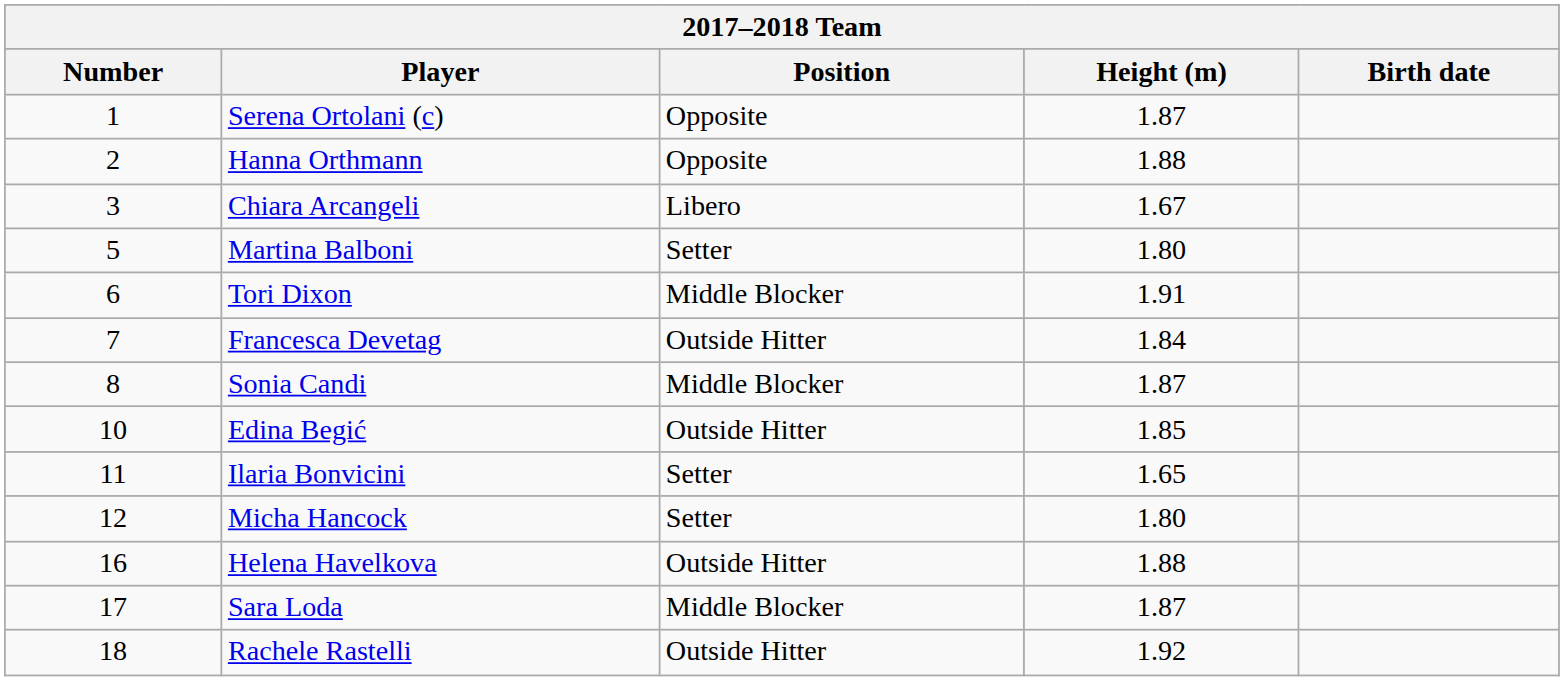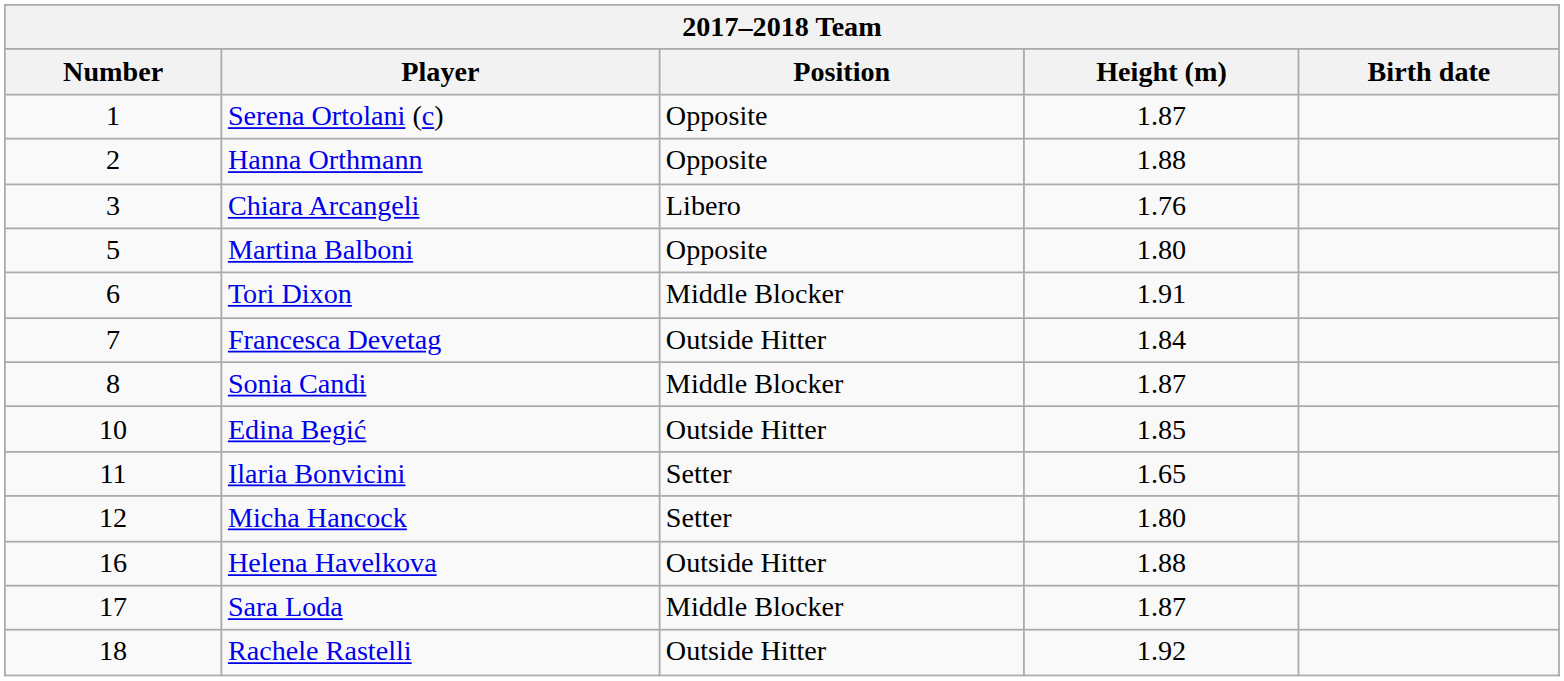 <table class="wikitable collapsible collapsed" style="width:100%;">
 <tr>
 <th colspan=6><strong>2017–2018 Team</strong></th>
 </tr>
 <tr>
 <th>Number</th>
 <th>Player</th>
 <th>Position</th>
 <th>Height (m)</th>
 <th>Birth date</th>
 </tr>
 <tr>
 <td align=center>1</td>
 <td> <a href='#'>Serena Ortolani</a> (<a href='#'>c</a>)</td>
 <td>Opposite</td>
 <td align=center>1.87</td>
 <td></td>
 </tr>
 <tr>
 <td align=center>2</td>
 <td> <a href='#'>Hanna Orthmann</a></td>
 <td>Opposite</td>
 <td align=center>1.88</td>
 <td></td>
 </tr>
 <tr>
 <td align=center>3</td>
 <td> <a href='#'>Chiara Arcangeli</a></td>
 <td>Libero</td>
-<td align=center>1.67</td>
+<td align=center>1.76</td>
 <td></td>
 </tr>
 <tr>
 <td align=center>5</td>
 <td> <a href='#'>Martina Balboni</a></td>
-<td>Setter</td>
+<td>Opposite</td>
 <td align=center>1.80</td>
 <td></td>
 </tr>
 <tr>
 <td align=center>6</td>
 <td> <a href='#'>Tori Dixon</a></td>
 <td>Middle Blocker</td>
 <td align=center>1.91</td>
 <td></td>
 </tr>
 <tr>
 <td align=center>7</td>
 <td> <a href='#'>Francesca Devetag</a></td>
 <td>Outside Hitter</td>
 <td align=center>1.84</td>
 <td></td>
 </tr>
 <tr>
 <td align=center>8</td>
 <td> <a href='#'>Sonia Candi</a></td>
 <td>Middle Blocker</td>
 <td align=center>1.87</td>
 <td></td>
 </tr>
 <tr>
 <td align=center>10</td>
 <td> <a href='#'>Edina Begić</a></td>
 <td>Outside Hitter</td>
 <td align=center>1.85</td>
 <td></td>
 </tr>
 <tr>
 <td align=center>11</td>
 <td> <a href='#'>Ilaria Bonvicini</a></td>
 <td>Setter</td>
 <td align=center>1.65</td>
 <td></td>
 </tr>
 <tr>
 <td align=center>12</td>
 <td> <a href='#'>Micha Hancock</a></td>
 <td>Setter</td>
 <td align=center>1.80</td>
 <td></td>
 </tr>
 <tr>
 <td align=center>16</td>
 <td> <a href='#'>Helena Havelkova</a></td>
 <td>Outside Hitter</td>
 <td align=center>1.88</td>
 <td></td>
 </tr>
 <tr>
 <td align=center>17</td>
 <td> <a href='#'>Sara Loda</a></td>
 <td>Middle Blocker</td>
 <td align=center>1.87</td>
 <td></td>
 </tr>
 <tr>
 <td align=center>18</td>
 <td> <a href='#'>Rachele Rastelli</a></td>
 <td>Outside Hitter</td>
 <td align=center>1.92</td>
 <td></td>
 </tr>
 </table>
